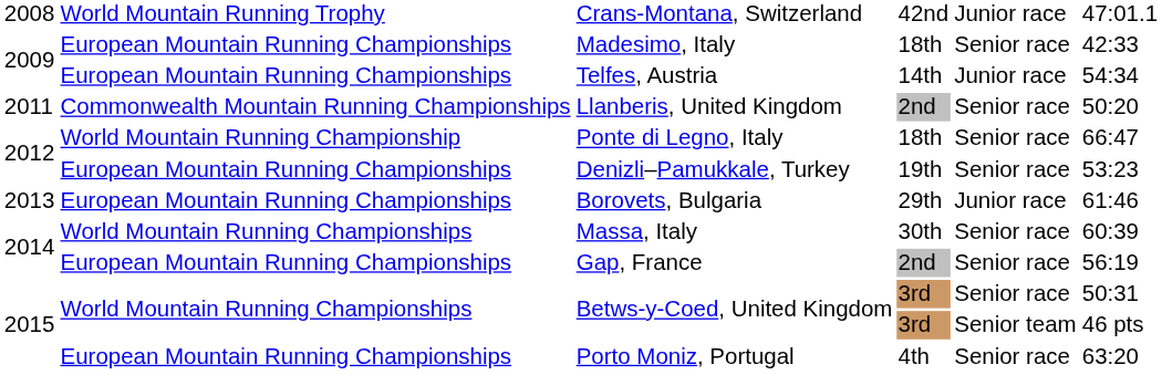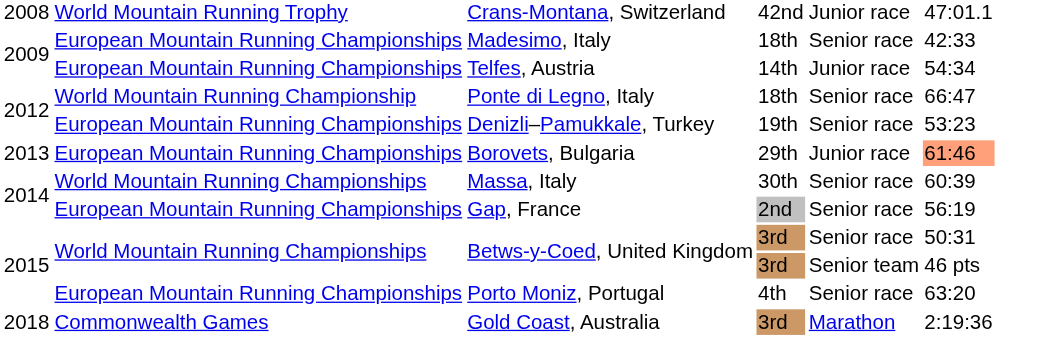 <table>
 <tr>
 <td>2008</td>
 <td><a href='#'>World Mountain Running Trophy</a></td>
 <td><a href='#'>Crans-Montana</a>, Switzerland</td>
 <td>42nd</td>
 <td>Junior race</td>
 <td>47:01.1</td>
 </tr>
 <tr>
 <td rowspan=2>2009</td>
 <td><a href='#'>European Mountain Running Championships</a></td>
 <td><a href='#'>Madesimo</a>, Italy</td>
 <td>18th</td>
 <td>Senior race</td>
 <td>42:33</td>
 </tr>
 <tr>
 <td><a href='#'>European Mountain Running Championships</a></td>
 <td><a href='#'>Telfes</a>, Austria</td>
 <td>14th</td>
 <td>Junior race</td>
 <td>54:34</td>
 </tr>
 <tr>
-<td>2011</td>
-<td><a href='#'>Commonwealth Mountain Running Championships</a></td>
-<td><a href='#'>Llanberis</a>, United Kingdom</td>
-<td bgcolor=silver>2nd</td>
-<td>Senior race</td>
-<td>50:20</td>
-</tr>
-<tr>
 <td rowspan=2>2012</td>
 <td><a href='#'>World Mountain Running Championship</a></td>
 <td><a href='#'>Ponte di Legno</a>, Italy</td>
 <td>18th</td>
 <td>Senior race</td>
 <td>66:47</td>
 </tr>
 <tr>
 <td><a href='#'>European Mountain Running Championships</a></td>
 <td><a href='#'>Denizli</a>–<a href='#'>Pamukkale</a>, Turkey</td>
 <td>19th</td>
 <td>Senior race</td>
 <td>53:23</td>
 </tr>
 <tr>
 <td>2013</td>
 <td><a href='#'>European Mountain Running Championships</a></td>
 <td><a href='#'>Borovets</a>, Bulgaria</td>
 <td>29th</td>
 <td>Junior race</td>
-<td>61:46</td>
+<td style="background: lightsalmon;">61:46</td>
 </tr>
 <tr>
 <td rowspan=2>2014</td>
 <td><a href='#'>World Mountain Running Championships</a></td>
 <td><a href='#'>Massa</a>, Italy</td>
 <td>30th</td>
 <td>Senior race</td>
 <td>60:39</td>
 </tr>
 <tr>
 <td><a href='#'>European Mountain Running Championships</a></td>
 <td><a href='#'>Gap</a>, France</td>
 <td bgcolor=silver>2nd</td>
 <td>Senior race</td>
 <td>56:19</td>
 </tr>
 <tr>
 <td rowspan=3>2015</td>
 <td rowspan=2><a href='#'>World Mountain Running Championships</a></td>
 <td rowspan=2><a href='#'>Betws-y-Coed</a>, United Kingdom</td>
 <td bgcolor=cc9966>3rd</td>
 <td>Senior race</td>
 <td>50:31</td>
 </tr>
 <tr>
 <td bgcolor=cc9966>3rd</td>
 <td>Senior team</td>
 <td>46 pts</td>
 </tr>
 <tr>
 <td><a href='#'>European Mountain Running Championships</a></td>
 <td><a href='#'>Porto Moniz</a>, Portugal</td>
 <td>4th</td>
 <td>Senior race</td>
 <td>63:20</td>
 </tr>
+<tr>
+<td>2018</td>
+<td><a href='#'>Commonwealth Games</a></td>
+<td><a href='#'>Gold Coast</a>, Australia</td>
+<td bgcolor=cc9966>3rd</td>
+<td><a href='#'>Marathon</a></td>
+<td>2:19:36</td>
+</tr>
 </table>
